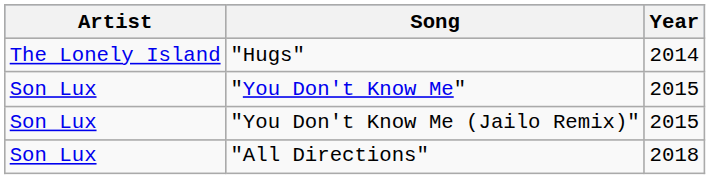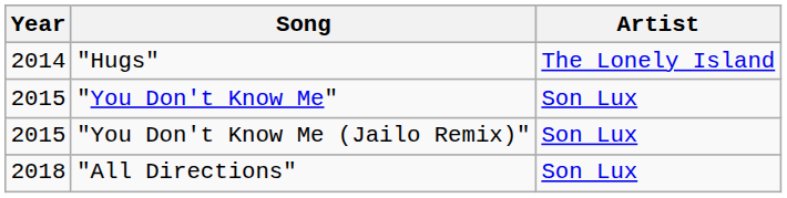 <table class="wikitable sortable">
 <tr style="background:#b0c4de; text-align:center;">
+<th>Year</th>
+<th>Song</th>
 <th>Artist</th>
-<th>Song</th>
-<th>Year</th>
 </tr>
 <tr>
+<td>2014</td>
+<td>"Hugs"</td>
 <td><a href='#'>The Lonely Island</a></td>
-<td>"Hugs"</td>
-<td>2014</td>
 </tr>
 <tr>
+<td>2015</td>
+<td>"<a href='#'>You Don't Know Me</a>"</td>
 <td><a href='#'>Son Lux</a></td>
-<td>"<a href='#'>You Don't Know Me</a>"</td>
-<td>2015</td>
 </tr>
 <tr>
+<td>2015</td>
+<td>"You Don't Know Me (Jailo Remix)"</td>
 <td><a href='#'>Son Lux</a></td>
-<td>"You Don't Know Me (Jailo Remix)"</td>
-<td>2015</td>
 </tr>
 <tr>
+<td>2018</td>
+<td>"All Directions"</td>
 <td><a href='#'>Son Lux</a></td>
-<td>"All Directions"</td>
-<td>2018</td>
 </tr>
 </table>
